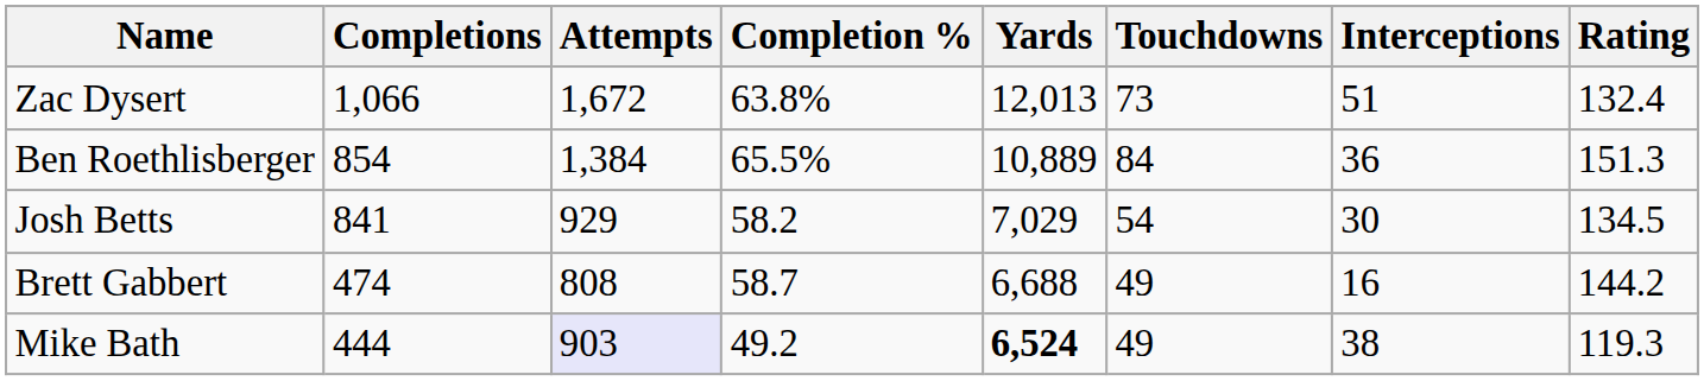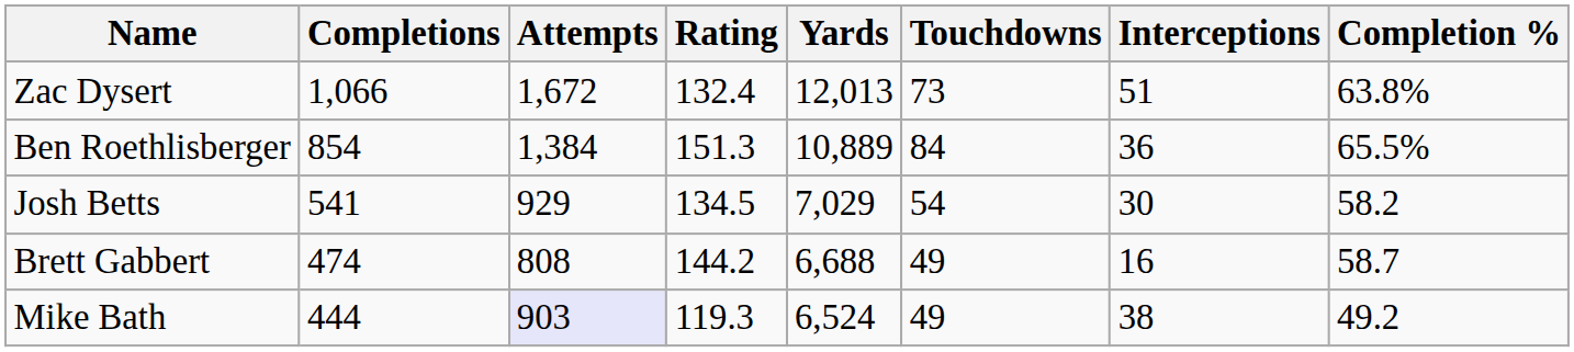 <table class="wikitable">
 <tr>
 <th style=>Name</th>
 <th style=>Completions</th>
 <th style=>Attempts</th>
-<th style=>Completion %</th>
+<th style=>Rating</th>
 <th style=>Yards</th>
 <th style=>Touchdowns</th>
 <th style=>Interceptions</th>
-<th style=>Rating</th>
+<th style=>Completion %</th>
 </tr>
 <tr>
 <td>Zac Dysert</td>
 <td>1,066</td>
 <td>1,672</td>
-<td>63.8%</td>
+<td>132.4</td>
 <td>12,013</td>
 <td>73</td>
 <td>51</td>
-<td>132.4</td>
+<td>63.8%</td>
 </tr>
 <tr>
 <td>Ben Roethlisberger</td>
 <td>854</td>
 <td>1,384</td>
-<td>65.5%</td>
+<td>151.3</td>
 <td>10,889</td>
 <td>84</td>
 <td>36</td>
-<td>151.3</td>
+<td>65.5%</td>
 </tr>
 <tr>
 <td>Josh Betts</td>
-<td>841</td>
+<td>541</td>
 <td>929</td>
-<td>58.2</td>
+<td>134.5</td>
 <td>7,029</td>
 <td>54</td>
 <td>30</td>
-<td>134.5</td>
+<td>58.2</td>
 </tr>
 <tr>
 <td>Brett Gabbert</td>
 <td>474</td>
 <td>808</td>
-<td>58.7</td>
+<td>144.2</td>
 <td>6,688</td>
 <td>49</td>
 <td>16</td>
-<td>144.2</td>
+<td>58.7</td>
 </tr>
 <tr>
 <td>Mike Bath</td>
 <td>444</td>
 <td style="background: lavender;">903</td>
-<td>49.2</td>
-<td><strong>6,524</strong></td>
+<td>119.3</td>
+<td>6,524</td>
 <td>49</td>
 <td>38</td>
-<td>119.3</td>
+<td>49.2</td>
 </tr>
 </table>
